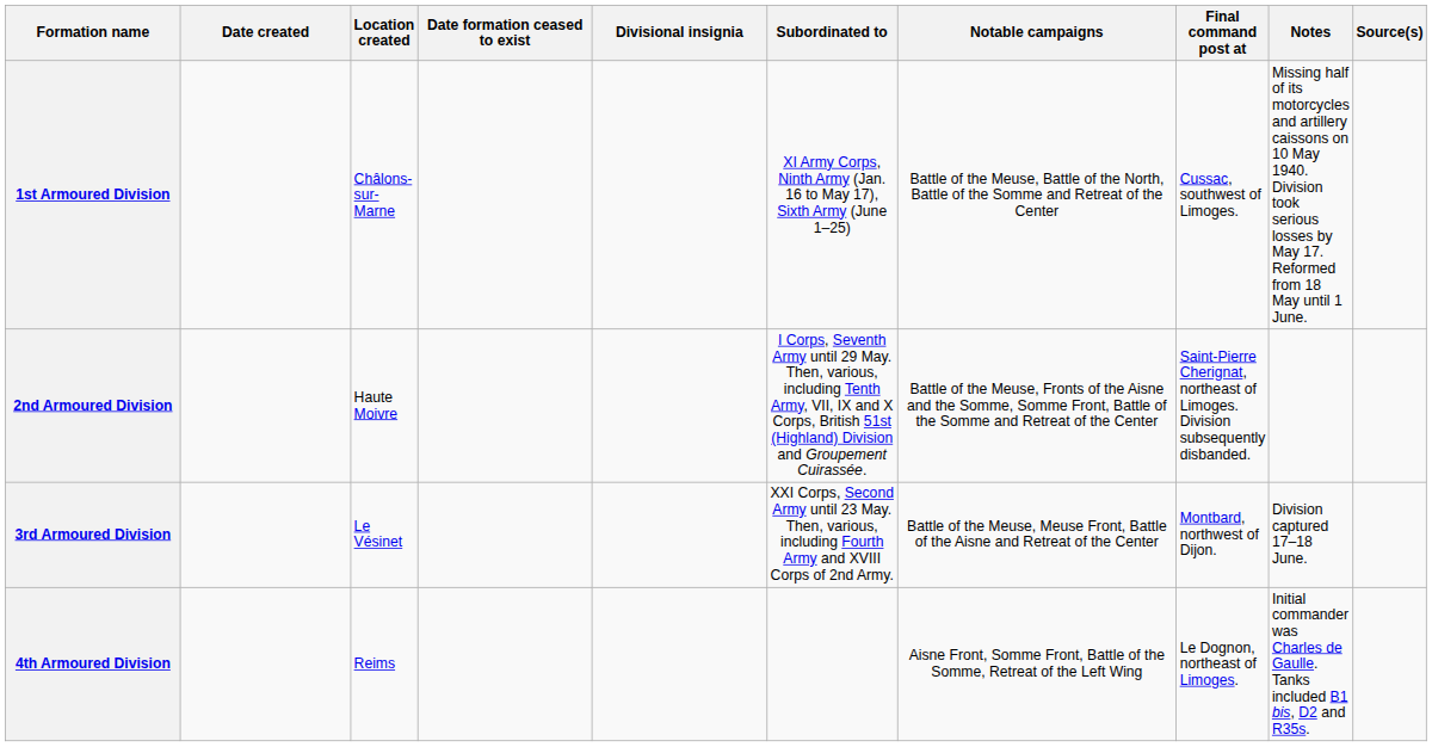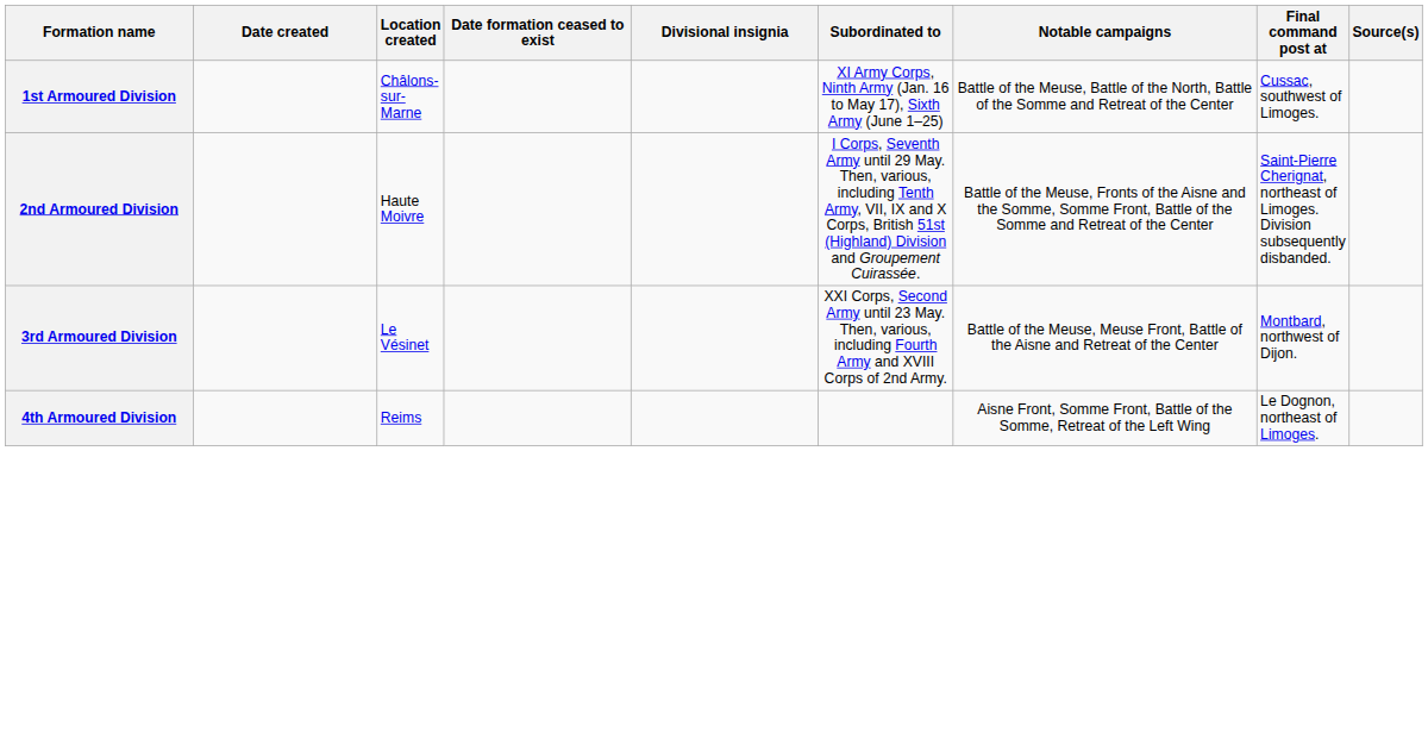 <table class="wikitable sortable plainrowheaders">
 <tr>
 <th scope="col" width="15%">Formation name</th>
 <th scope="col" width="15%">Date created</th>
 <th>Location created</th>
 <th scope="col" width="15%">Date formation ceased to exist</th>
 <th scope="col" width="15%">Divisional insignia</th>
 <th scope="col" class="unsortable" width="10%">Subordinated to</th>
 <th scope="col" class="unsortable" width="25%">Notable campaigns</th>
 <th>Final command post at</th>
-<th>Notes</th>
 <th scope="col" class="unsortable" width="5%">Source(s)</th>
 </tr>
 <tr>
 <th scope="row"><a href='#'>1st Armoured Division</a></th>
 <td align="center"></td>
 <td><a href='#'>Châlons-sur-Marne</a></td>
 <td align="center"></td>
 <td align="center"></td>
 <td align="center"><a href='#'>XI Army Corps</a>, <a href='#'>Ninth Army</a> (Jan. 16 to May 17), <a href='#'>Sixth Army</a> (June 1–25)</td>
 <td align="center">Battle of the Meuse, Battle of the North, Battle of the Somme and Retreat of the Center</td>
 <td><a href='#'>Cussac</a>, southwest of Limoges.</td>
-<td>Missing half of its motorcycles and artillery caissons on 10 May 1940. Division took serious losses by May 17. Reformed from 18 May until 1 June.</td>
 <td align="center"></td>
 </tr>
 <tr>
 <th scope="row"><a href='#'>2nd Armoured Division</a></th>
 <td align="center"></td>
 <td>Haute <a href='#'>Moivre</a></td>
 <td align="center"></td>
 <td align="center"></td>
 <td align="center"><a href='#'>I Corps</a>, <a href='#'>Seventh Army</a> until 29 May. Then, various, including <a href='#'>Tenth Army</a>, VII, IX and X Corps, British <a href='#'>51st (Highland) Division</a> and <em>Groupement Cuirassée</em>.</td>
 <td align="center">Battle of the Meuse, Fronts of the Aisne and the Somme, Somme Front, Battle of the Somme and Retreat of the Center</td>
 <td><a href='#'>Saint-Pierre Cherignat</a>, northeast of Limoges. Division subsequently disbanded.</td>
-<td></td>
 <td align="center"></td>
 </tr>
 <tr>
 <th scope="row"><a href='#'>3rd Armoured Division</a></th>
 <td align="center"></td>
 <td><a href='#'>Le Vésinet</a></td>
 <td align="center"></td>
 <td align="center"></td>
 <td align="center">XXI Corps, <a href='#'>Second Army</a> until 23 May. Then, various, including <a href='#'>Fourth Army</a> and XVIII Corps of 2nd Army.</td>
 <td align="center">Battle of the Meuse, Meuse Front, Battle of the Aisne and Retreat of the Center</td>
 <td><a href='#'>Montbard</a>, northwest of Dijon.</td>
-<td>Division captured 17–18 June.</td>
 <td align="center"></td>
 </tr>
 <tr>
 <th scope="row"><a href='#'>4th Armoured Division</a></th>
 <td align="center"></td>
 <td><a href='#'>Reims</a></td>
 <td align="center"></td>
 <td align="center"></td>
 <td align="center"></td>
 <td align="center">Aisne Front, Somme Front, Battle of the Somme, Retreat of the Left Wing</td>
 <td>Le Dognon, northeast of <a href='#'>Limoges</a>.</td>
-<td>Initial commander was <a href='#'>Charles de Gaulle</a>. Tanks included <a href='#'>B1 <em>bis</em></a>, <a href='#'>D2</a> and <a href='#'>R35s</a>.</td>
 <td align="center"></td>
 </tr>
 </table>
